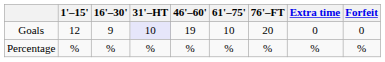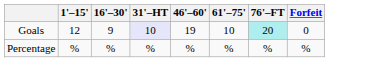 <table class="wikitable" style="text-align:center">
 <tr>
 <th></th>
 <th>1'–15'</th>
 <th>16'–30'</th>
 <th>31'–HT</th>
 <th>46'–60'</th>
 <th>61'–75'</th>
 <th>76'–FT</th>
-<th><a href='#'>Extra time</a></th>
 <th><a href='#'>Forfeit</a></th>
 </tr>
 <tr>
 <td>Goals</td>
 <td>12</td>
 <td>9</td>
 <td style="background: lavender;">10</td>
 <td>19</td>
 <td>10</td>
-<td>20</td>
-<td>0</td>
+<td style="background: paleturquoise;">20</td>
 <td>0</td>
 </tr>
 <tr>
 <td>Percentage</td>
 <td>%</td>
 <td>%</td>
 <td>%</td>
 <td>%</td>
 <td>%</td>
 <td>%</td>
 <td>%</td>
-<td>%</td>
 </tr>
 </table>
